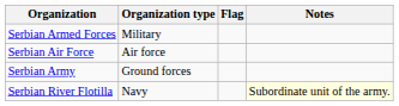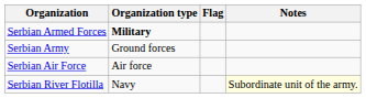 <table class="wikitable">
 <tr>
 <th>Organization</th>
 <th>Organization type</th>
 <th>Flag</th>
 <th>Notes</th>
 </tr>
 <tr>
 <td><a href='#'>Serbian Armed Forces</a></td>
-<td>Military</td>
+<td><strong>Military</strong></td>
+<td></td>
+<td></td>
+</tr>
+<tr>
+<td><a href='#'>Serbian Army</a></td>
+<td>Ground forces</td>
 <td></td>
 <td></td>
 </tr>
 <tr>
 <td><a href='#'>Serbian Air Force</a></td>
 <td>Air force</td>
 <td></td>
 <td></td>
 </tr>
 <tr>
-<td><a href='#'>Serbian Army</a></td>
-<td>Ground forces</td>
-<td></td>
-<td></td>
-</tr>
-<tr>
 <td><a href='#'>Serbian River Flotilla</a></td>
 <td>Navy</td>
 <td></td>
 <td style="background: lightyellow;">Subordinate unit of the army.</td>
 </tr>
 </table>
